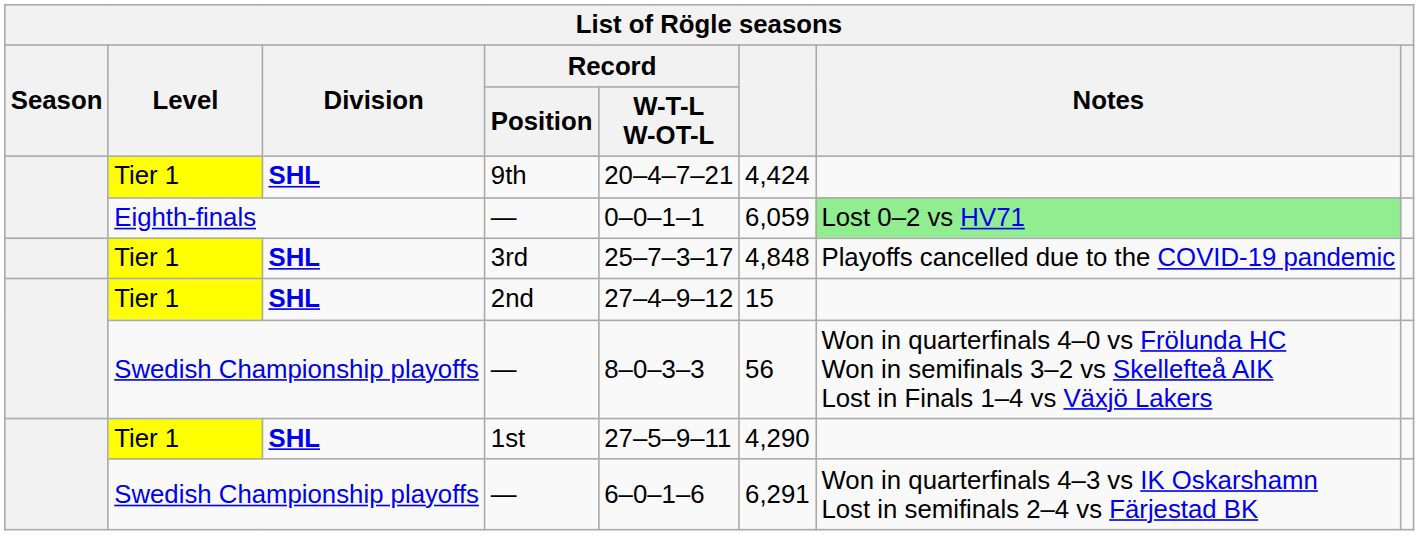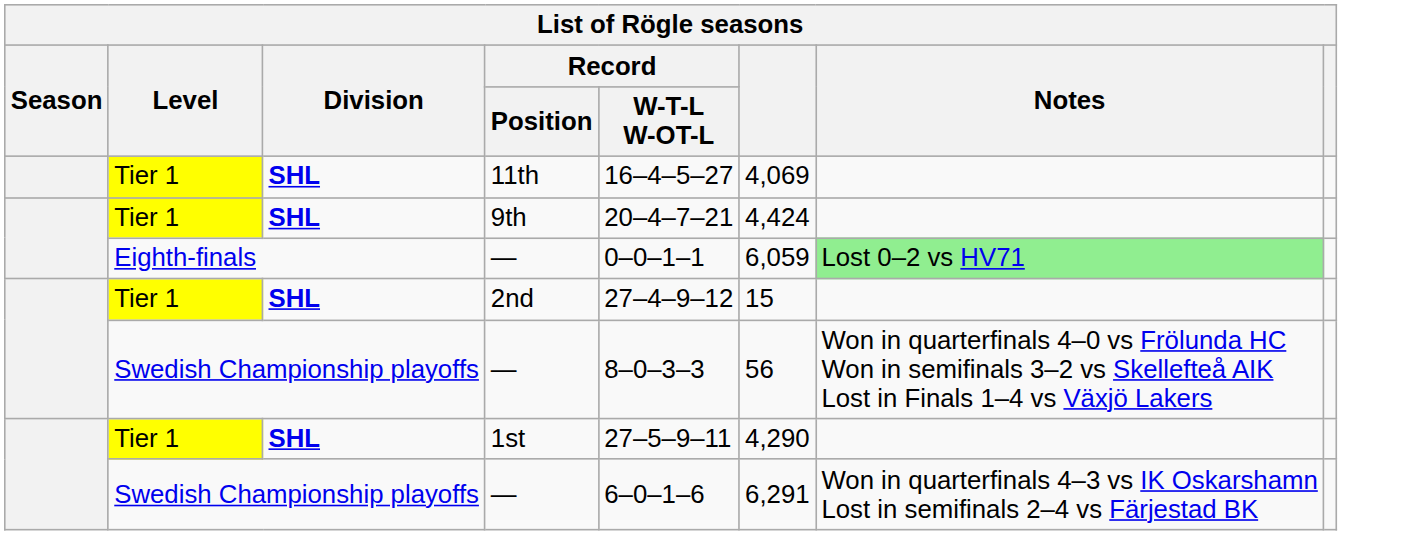 <table class="wikitable collapsible">
 <tr>
 <th colspan=8>List of Rögle seasons</th>
 </tr>
 <tr>
 <th rowspan="2">Season</th>
 <th rowspan="2">Level</th>
 <th rowspan="2">Division</th>
 <th colspan="2">Record</th>
 <th rowspan=2></th>
 <th rowspan="2">Notes</th>
 <th rowspan="2"></th>
 </tr>
 <tr>
 <th>Position</th>
 <th>W-T-L<br>W-OT-L</th>
 </tr>
 <tr>
+<th></th>
+<td style="background:#FFFF00;">Tier 1</td>
+<td><strong><a href='#'>SHL</a></strong></td>
+<td>11th</td>
+<td>16–4–5–27</td>
+<td>4,069</td>
+<td></td>
+<td></td>
+</tr>
+<tr>
 <th rowspan=2></th>
 <td style="background:#FFFF00;">Tier 1</td>
 <td><strong><a href='#'>SHL</a></strong></td>
 <td>9th</td>
 <td>20–4–7–21</td>
 <td>4,424</td>
 <td></td>
 <td></td>
 </tr>
 <tr>
 <td colspan=2><a href='#'>Eighth-finals</a></td>
 <td>—</td>
 <td>0–0–1–1</td>
 <td>6,059</td>
 <td style="background: lightgreen;">Lost 0–2 vs <a href='#'>HV71</a></td>
-<td></td>
-</tr>
-<tr>
-<th></th>
-<td style="background:#FFFF00;">Tier 1</td>
-<td><strong><a href='#'>SHL</a></strong></td>
-<td>3rd</td>
-<td>25–7–3–17</td>
-<td>4,848</td>
-<td>Playoffs cancelled due to the <a href='#'>COVID-19 pandemic</a></td>
 <td></td>
 </tr>
 <tr>
 <th rowspan=2></th>
 <td style="background:#FFFF00;">Tier 1</td>
 <td><strong><a href='#'>SHL</a></strong></td>
 <td>2nd</td>
 <td>27–4–9–12</td>
 <td>15</td>
 <td></td>
 <td></td>
 </tr>
 <tr>
 <td colspan="2"><a href='#'>Swedish Championship playoffs</a></td>
 <td>—</td>
 <td>8–0–3–3</td>
 <td>56</td>
 <td>Won in quarterfinals 4–0 vs <a href='#'>Frölunda HC</a><br> Won in semifinals 3–2 vs <a href='#'>Skellefteå AIK</a><br>  Lost in Finals 1–4 vs <a href='#'>Växjö Lakers</a></td>
 <td></td>
 </tr>
 <tr>
 <th rowspan=2></th>
 <td style="background:#FFFF00;">Tier 1</td>
 <td><strong><a href='#'>SHL</a></strong></td>
 <td>1st</td>
 <td>27–5–9–11</td>
 <td>4,290</td>
 <td></td>
 <td></td>
 </tr>
 <tr>
 <td colspan="2"><a href='#'>Swedish Championship playoffs</a></td>
 <td>—</td>
 <td>6–0–1–6</td>
 <td>6,291</td>
 <td>Won in quarterfinals 4–3 vs <a href='#'>IK Oskarshamn</a><br> Lost in semifinals 2–4 vs <a href='#'>Färjestad BK</a></td>
 <td></td>
 </tr>
 </table>
